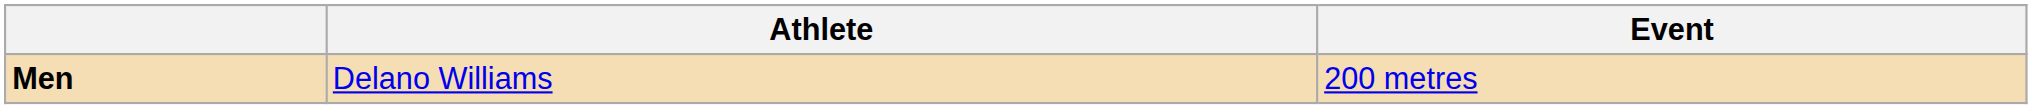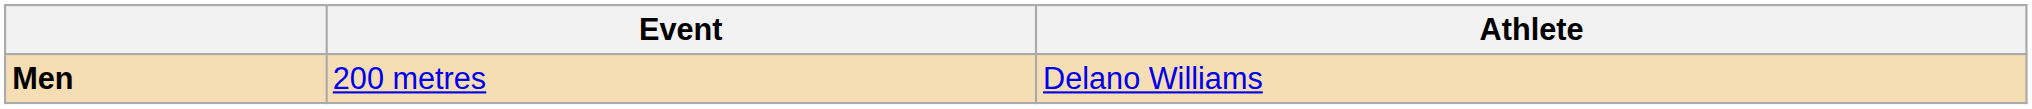 <table class=wikitable style="font-size:90%" width=60%>
 <tr>
 <th></th>
+<th>Event</th>
 <th>Athlete</th>
-<th>Event</th>
 </tr>
 <tr>
 <td bgcolor="wheat"><strong>Men</strong></td>
+<td bgcolor="wheat"><a href='#'>200 metres</a></td>
 <td bgcolor="wheat"><a href='#'>Delano Williams</a></td>
-<td bgcolor="wheat"><a href='#'>200 metres</a></td>
 </tr>
 </table>
